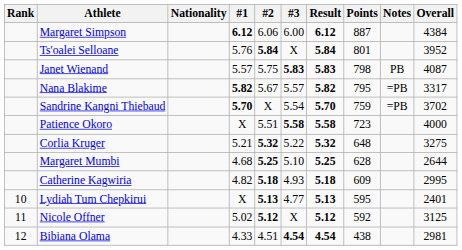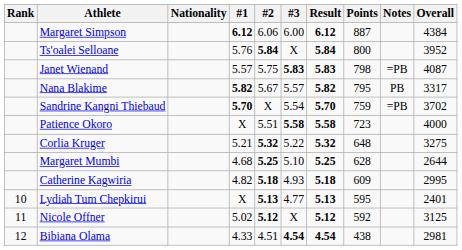 <table class="wikitable sortable" style="text-align:center">
 <tr>
 <th>Rank</th>
 <th>Athlete</th>
 <th>Nationality</th>
 <th>#1</th>
 <th>#2</th>
 <th>#3</th>
 <th>Result</th>
 <th>Points</th>
 <th>Notes</th>
 <th>Overall</th>
 </tr>
 <tr>
 <td></td>
 <td align=left><a href='#'>Margaret Simpson</a></td>
 <td align=left></td>
 <td><strong>6.12</strong></td>
 <td>6.06</td>
 <td>6.00</td>
 <td><strong>6.12</strong></td>
 <td>887</td>
 <td></td>
 <td>4384</td>
 </tr>
 <tr>
 <td></td>
 <td align=left><a href='#'>Ts'oalei Selloane</a></td>
 <td align=left></td>
 <td>5.76</td>
 <td><strong>5.84</strong></td>
 <td>X</td>
 <td><strong>5.84</strong></td>
-<td>801</td>
+<td>800</td>
 <td></td>
 <td>3952</td>
 </tr>
 <tr>
 <td></td>
 <td align=left><a href='#'>Janet Wienand</a></td>
 <td align=left></td>
 <td>5.57</td>
 <td>5.75</td>
 <td><strong>5.83</strong></td>
 <td><strong>5.83</strong></td>
 <td>798</td>
-<td>PB</td>
+<td>=PB</td>
 <td>4087</td>
 </tr>
 <tr>
 <td></td>
 <td align=left><a href='#'>Nana Blakime</a></td>
 <td align=left></td>
 <td><strong>5.82</strong></td>
 <td>5.67</td>
 <td>5.57</td>
 <td><strong>5.82</strong></td>
 <td>795</td>
-<td>=PB</td>
+<td>PB</td>
 <td>3317</td>
 </tr>
 <tr>
 <td></td>
 <td align=left><a href='#'>Sandrine Kangni Thiebaud</a></td>
 <td align=left></td>
 <td><strong>5.70</strong></td>
 <td>X</td>
 <td>5.54</td>
 <td><strong>5.70</strong></td>
 <td>759</td>
 <td>=PB</td>
 <td>3702</td>
 </tr>
 <tr>
 <td></td>
 <td align=left><a href='#'>Patience Okoro</a></td>
 <td align=left></td>
 <td>X</td>
 <td>5.51</td>
 <td><strong>5.58</strong></td>
 <td><strong>5.58</strong></td>
 <td>723</td>
 <td></td>
 <td>4000</td>
 </tr>
 <tr>
 <td></td>
 <td align=left><a href='#'>Corlia Kruger</a></td>
 <td align=left></td>
 <td>5.21</td>
 <td><strong>5.32</strong></td>
 <td>5.22</td>
 <td><strong>5.32</strong></td>
 <td>648</td>
 <td></td>
 <td>3275</td>
 </tr>
 <tr>
 <td></td>
 <td align=left><a href='#'>Margaret Mumbi</a></td>
 <td align=left></td>
 <td>4.68</td>
 <td><strong>5.25</strong></td>
 <td>5.10</td>
 <td><strong>5.25</strong></td>
 <td>628</td>
 <td></td>
 <td>2644</td>
 </tr>
 <tr>
 <td></td>
 <td align=left><a href='#'>Catherine Kagwiria</a></td>
 <td align=left></td>
 <td>4.82</td>
 <td><strong>5.18</strong></td>
 <td>4.93</td>
 <td><strong>5.18</strong></td>
 <td>609</td>
 <td></td>
 <td>2995</td>
 </tr>
 <tr>
 <td>10</td>
 <td align=left><a href='#'>Lydiah Tum Chepkirui</a></td>
 <td align=left></td>
 <td>X</td>
 <td><strong>5.13</strong></td>
 <td>4.77</td>
 <td><strong>5.13</strong></td>
 <td>595</td>
 <td></td>
 <td>2401</td>
 </tr>
 <tr>
 <td>11</td>
 <td align=left><a href='#'>Nicole Offner</a></td>
 <td align=left></td>
 <td>5.02</td>
 <td><strong>5.12</strong></td>
 <td>X</td>
 <td><strong>5.12</strong></td>
 <td>592</td>
 <td></td>
 <td>3125</td>
 </tr>
 <tr>
 <td>12</td>
 <td align=left><a href='#'>Bibiana Olama</a></td>
 <td align=left></td>
 <td>4.33</td>
 <td>4.51</td>
 <td><strong>4.54</strong></td>
 <td><strong>4.54</strong></td>
 <td>438</td>
 <td></td>
 <td>2981</td>
 </tr>
 </table>
